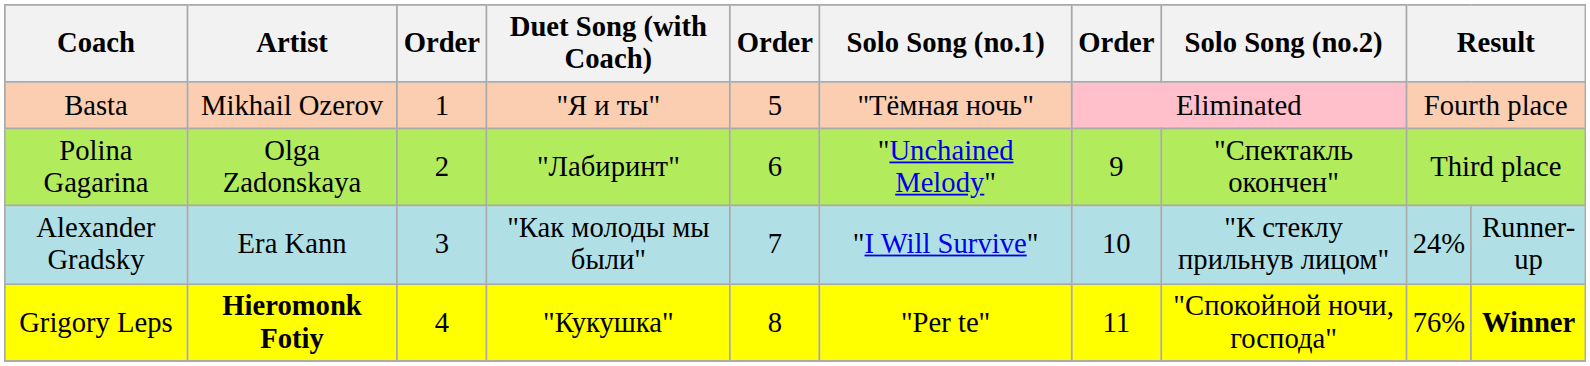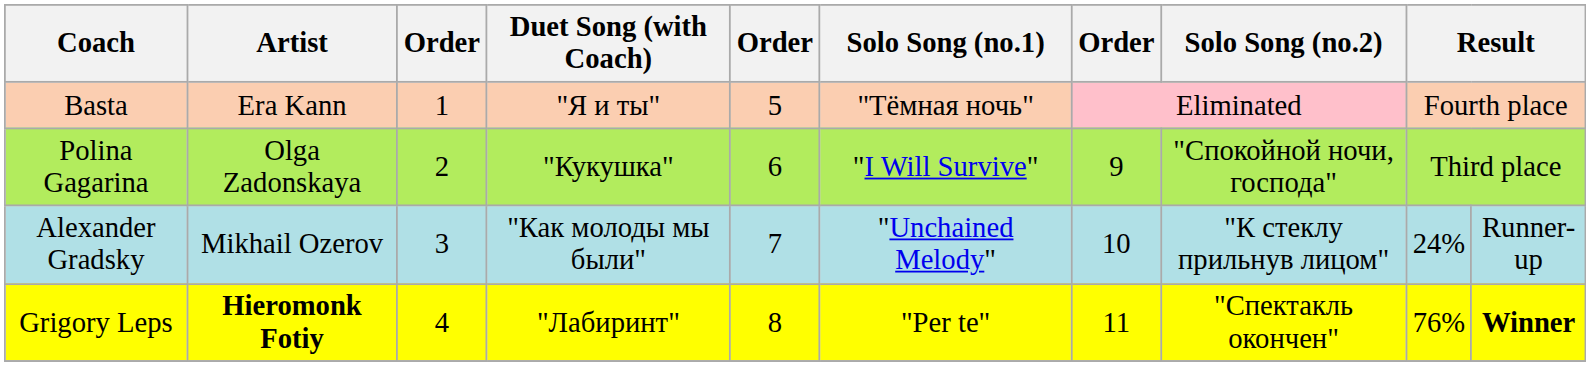 <table class="wikitable" style="text-align:center; width:100%;">
 <tr>
 <th scope="col" width="13%">Coach</th>
 <th scope="col" width="15%">Artist</th>
 <th scope="col" width="02%">Order</th>
 <th scope="col" width="18%">Duet Song (with Coach)</th>
 <th scope="col" width="02%">Order</th>
 <th scope="col" width="19%">Solo Song (no.1)</th>
 <th scope="col" width="02%">Order</th>
 <th scope="col" width="18%">Solo Song (no.2)</th>
 <th colspan="2" width="11%">Result</th>
 </tr>
 <tr bgcolor=#FBCEB1>
 <td>Basta</td>
-<td>Mikhail Ozerov</td>
+<td>Era Kann</td>
 <td>1</td>
 <td>"Я и ты"</td>
 <td>5</td>
 <td>"Тёмная ночь"</td>
 <td colspan=2 style="background:pink">Eliminated</td>
 <td colspan="2">Fourth place</td>
 </tr>
 <tr bgcolor=#B2EC5D>
 <td>Polina Gagarina</td>
 <td>Olga Zadonskaya</td>
 <td>2</td>
-<td>"Лабиринт"</td>
+<td>"Кукушка"</td>
 <td>6</td>
-<td>"<a href='#'>Unchained Melody</a>"</td>
+<td>"<a href='#'>I Will Survive</a>"</td>
 <td>9</td>
-<td>"Спектакль окончен"</td>
+<td>"Спокойной ночи, господа"</td>
 <td colspan="2">Third place</td>
 </tr>
 <tr bgcolor=#B0E0E6>
 <td>Alexander Gradsky</td>
-<td>Era Kann</td>
+<td>Mikhail Ozerov</td>
 <td>3</td>
 <td>"Как молоды мы были"</td>
 <td>7</td>
-<td>"<a href='#'>I Will Survive</a>"</td>
+<td>"<a href='#'>Unchained Melody</a>"</td>
 <td>10</td>
 <td>"К стеклу прильнув лицом"</td>
 <td>24%</td>
 <td>Runner-up</td>
 </tr>
 <tr bgcolor=yellow>
 <td>Grigory Leps</td>
 <td><strong>Hieromonk Fotiy</strong></td>
 <td>4</td>
-<td>"Кукушка"</td>
+<td>"Лабиринт"</td>
 <td>8</td>
 <td>"Per te"</td>
 <td>11</td>
-<td>"Спокойной ночи, господа"</td>
+<td>"Спектакль окончен"</td>
 <td>76%</td>
 <td><strong>Winner</strong></td>
 </tr>
 <tr>
 </tr>
 </table>
